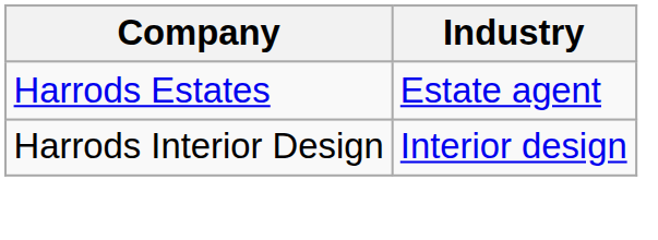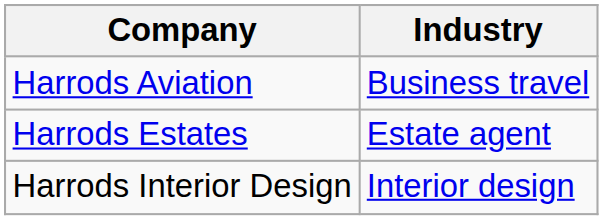 <table class="wikitable sortable">
 <tr>
 <th>Company</th>
 <th>Industry</th>
+</tr>
+<tr>
+<td><a href='#'>Harrods Aviation</a></td>
+<td><a href='#'>Business travel</a></td>
 </tr>
 <tr>
 <td><a href='#'>Harrods Estates</a></td>
 <td><a href='#'>Estate agent</a></td>
 </tr>
 <tr>
 <td>Harrods Interior Design</td>
 <td><a href='#'>Interior design</a></td>
 </tr>
 </table>
